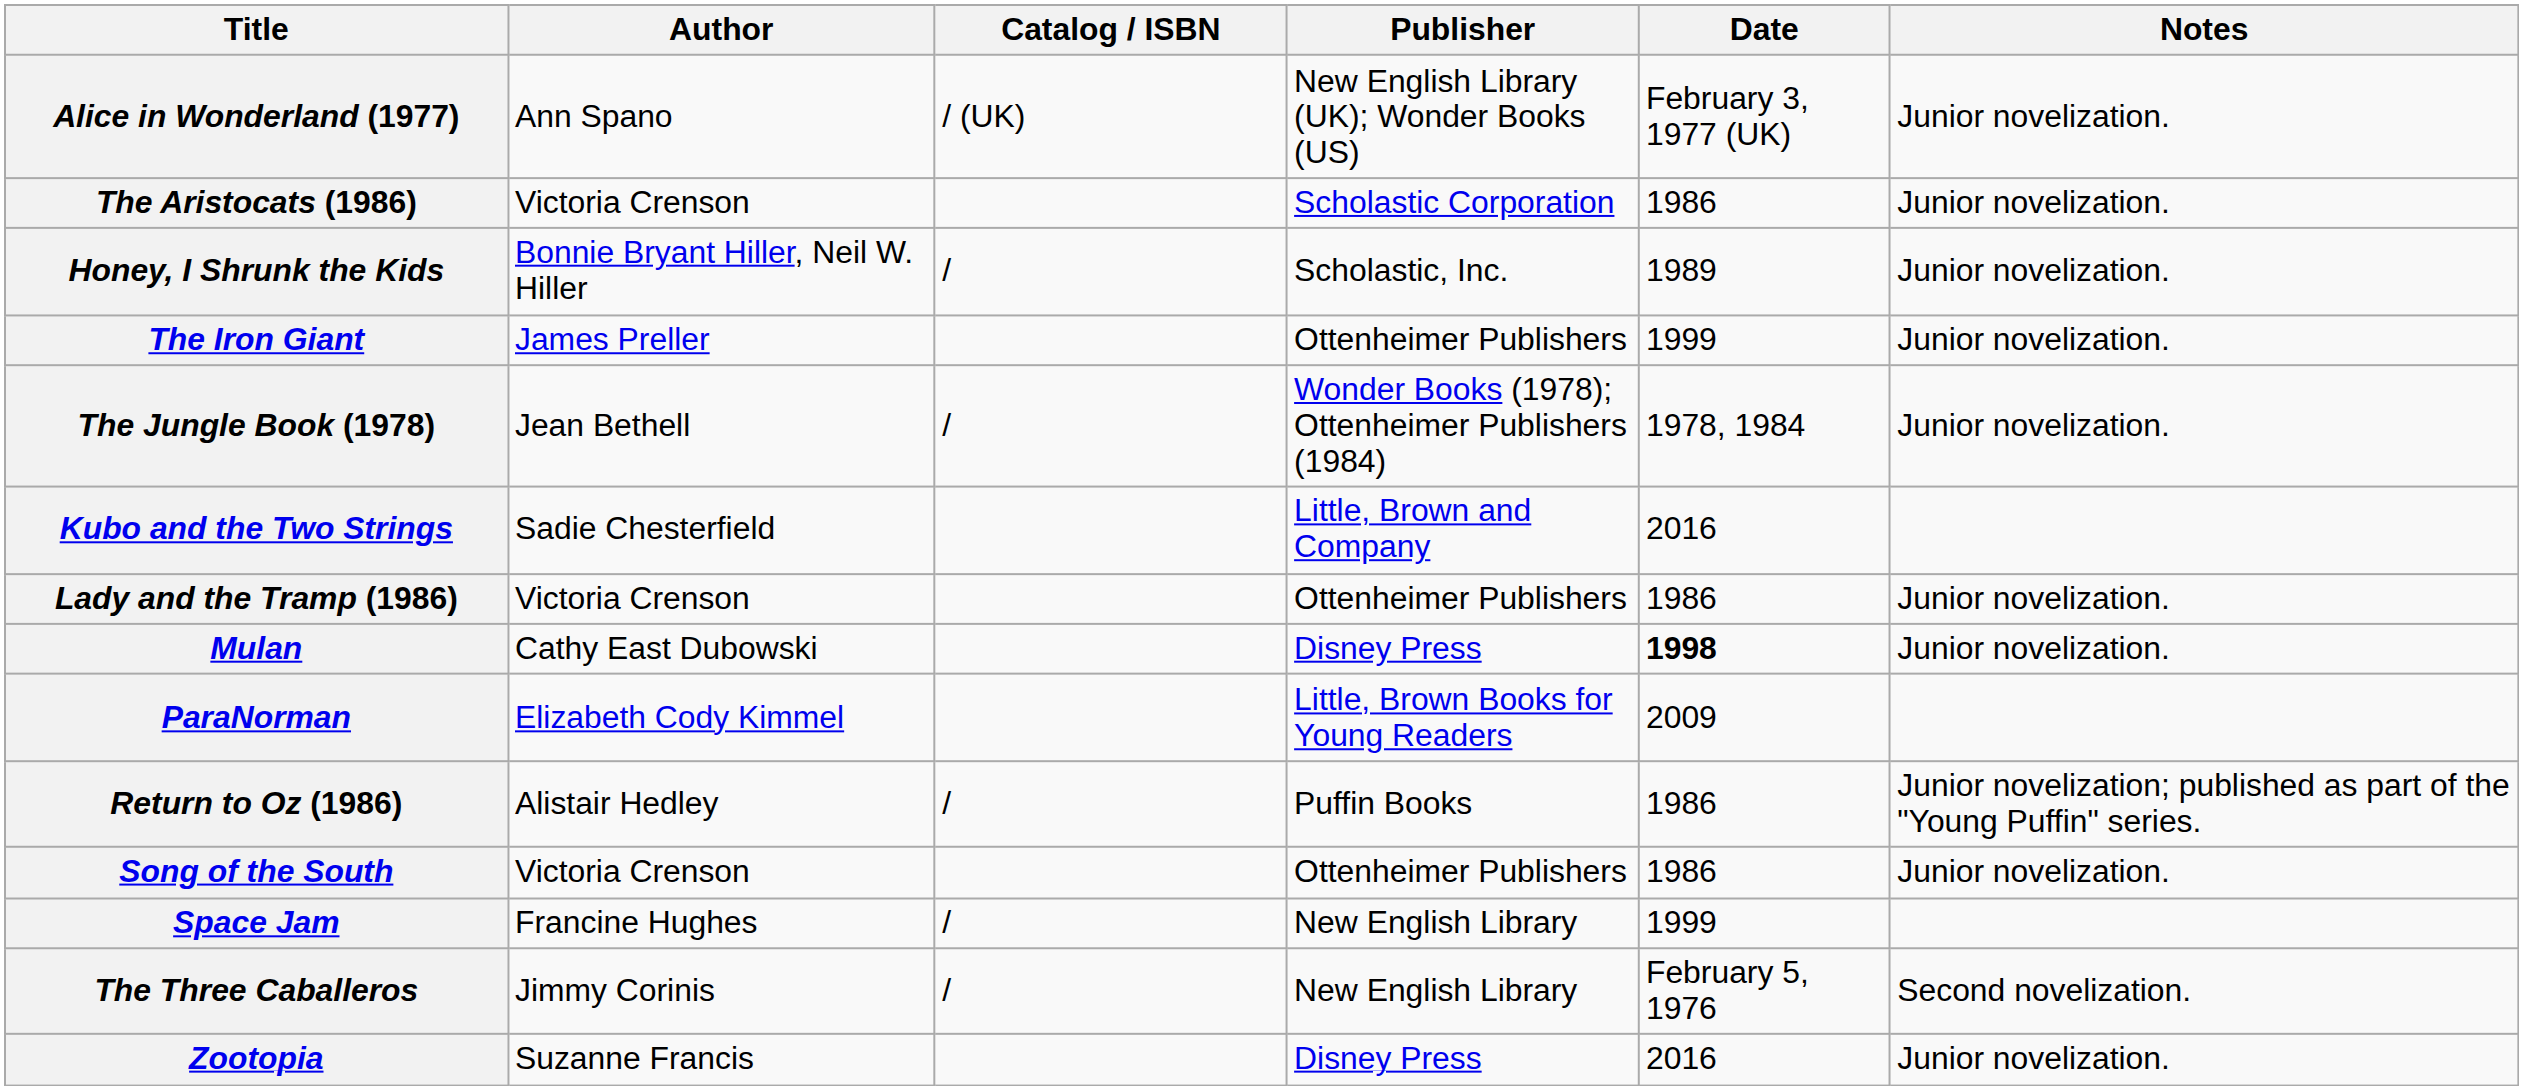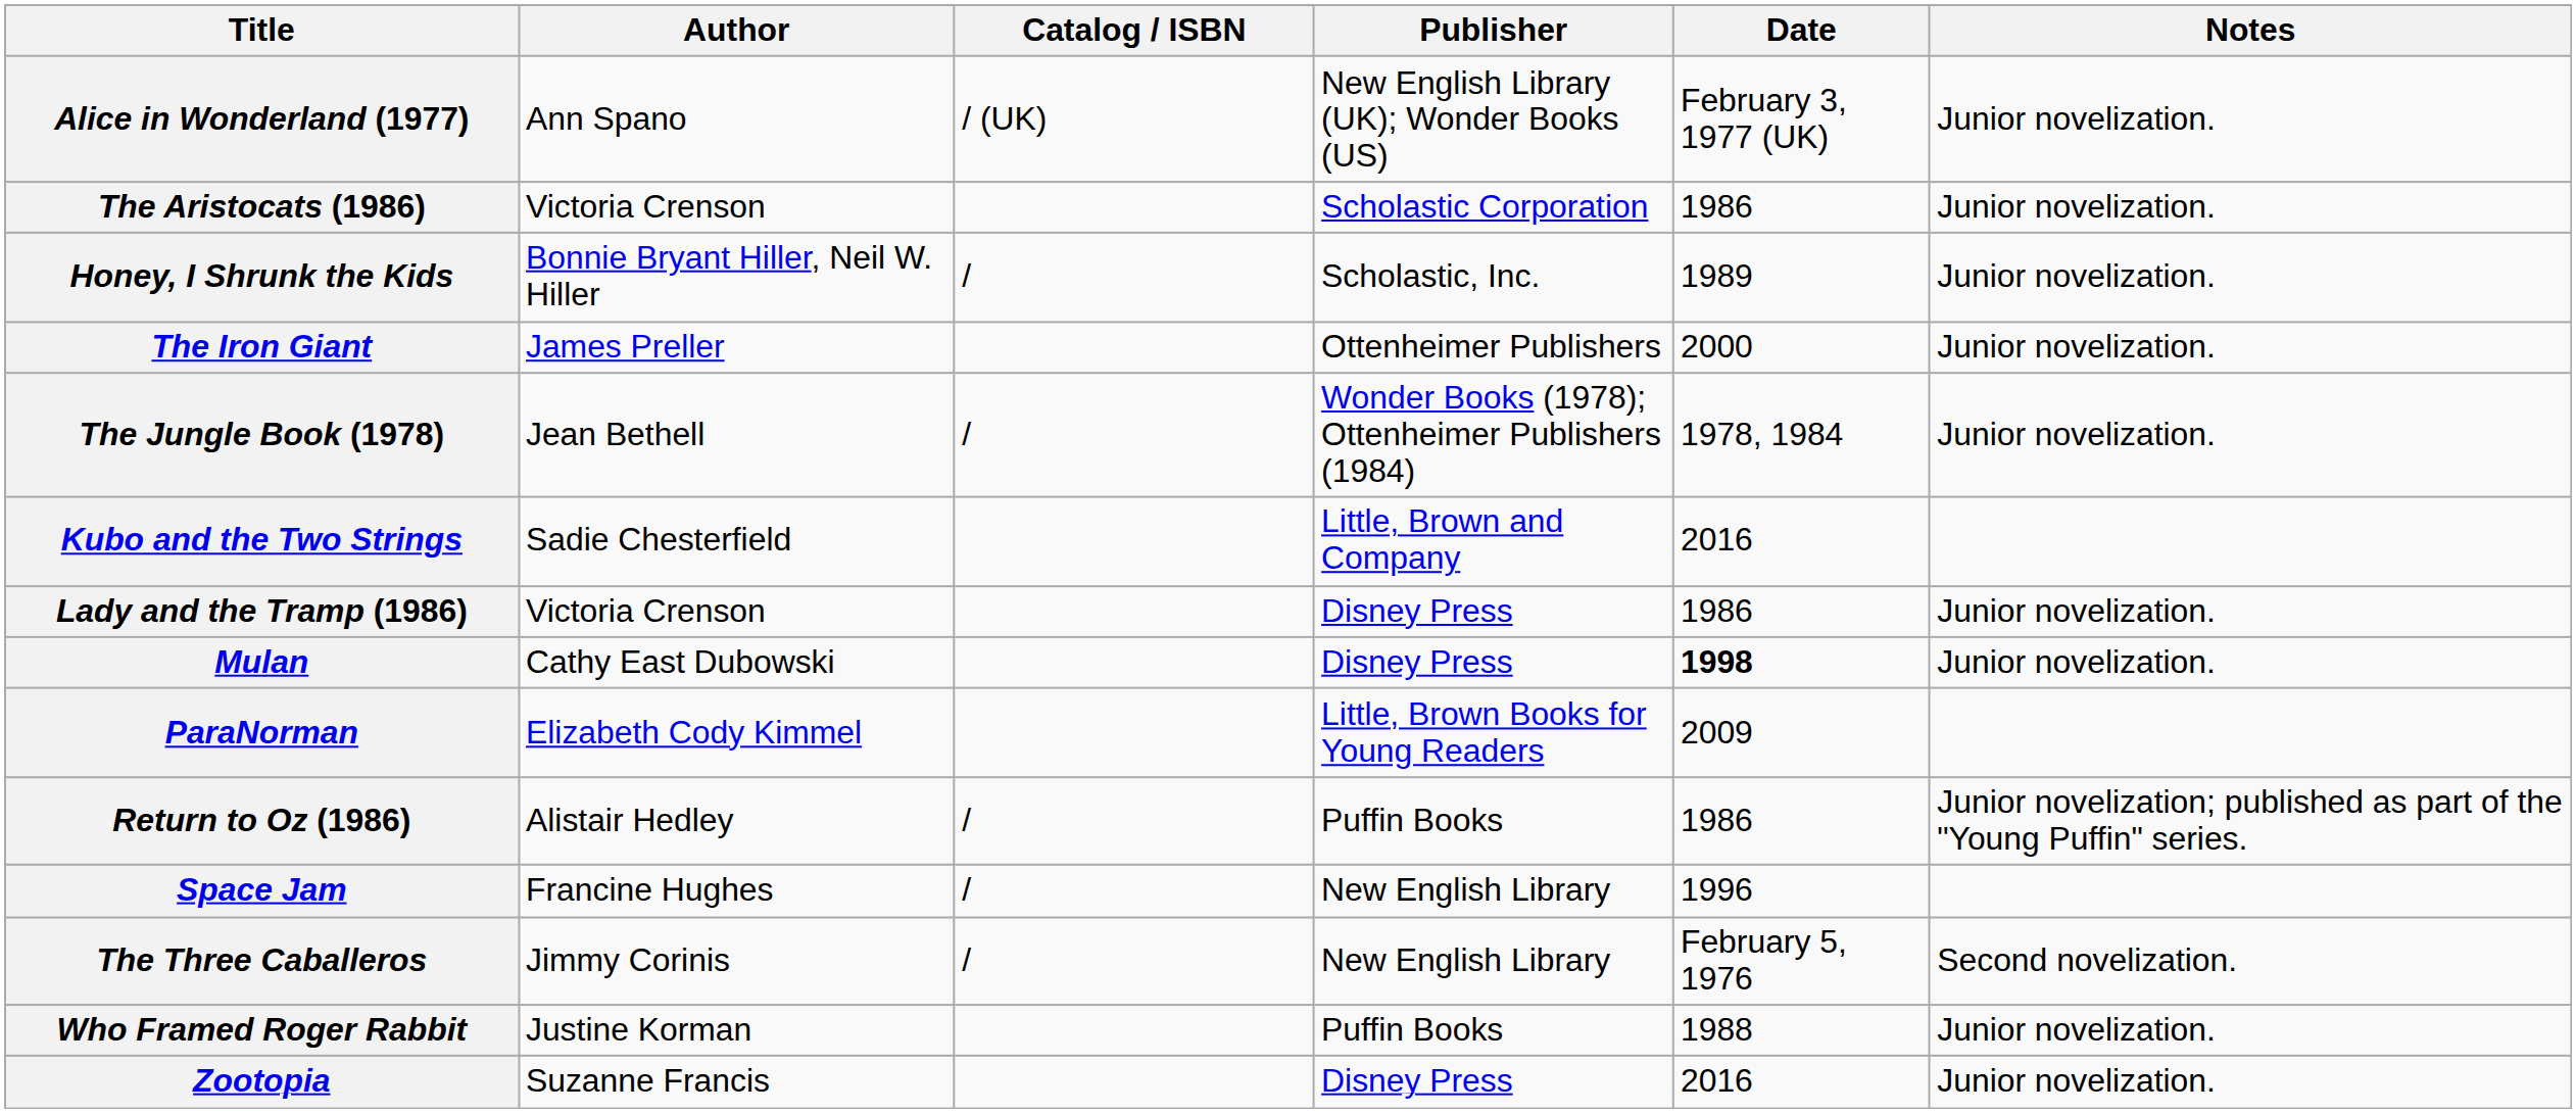 <table class="wikitable sortable" style="width:100%;">
 <tr>
 <th width=20%>Title</th>
 <th width=17%>Author</th>
 <th width=14%>Catalog / ISBN</th>
 <th width=14%>Publisher</th>
 <th width=10%>Date</th>
 <th width=25%>Notes</th>
 </tr>
 <tr>
 <th> <em>Alice in Wonderland</em> (1977)</th>
 <td>Ann Spano</td>
 <td> /  (UK)</td>
 <td>New English Library (UK); Wonder Books (US)</td>
 <td>February 3, 1977 (UK)</td>
 <td>Junior novelization.</td>
 </tr>
 <tr>
 <th><em>The Aristocats</em> (1986)</th>
 <td>Victoria Crenson</td>
 <td></td>
 <td><a href='#'>Scholastic Corporation</a></td>
 <td>1986</td>
 <td>Junior novelization.</td>
 </tr>
 <tr>
 <th><em>Honey, I Shrunk the Kids</em></th>
 <td><a href='#'>Bonnie Bryant Hiller</a>, Neil W. Hiller</td>
 <td> / </td>
 <td>Scholastic, Inc.</td>
 <td>1989</td>
 <td>Junior novelization.</td>
 </tr>
 <tr>
 <th><em><a href='#'>The Iron Giant</a></em></th>
 <td><a href='#'>James Preller</a></td>
 <td></td>
 <td>Ottenheimer Publishers</td>
-<td>1999</td>
+<td>2000</td>
 <td>Junior novelization.</td>
 </tr>
 <tr>
 <th> <em>The Jungle Book</em> (1978)</th>
 <td>Jean Bethell</td>
 <td> / </td>
 <td><a href='#'>Wonder Books</a> (1978); Ottenheimer Publishers (1984)</td>
 <td>1978, 1984</td>
 <td>Junior novelization.</td>
 </tr>
 <tr>
 <th><em><a href='#'>Kubo and the Two Strings</a></em></th>
 <td>Sadie Chesterfield</td>
 <td></td>
 <td><a href='#'>Little, Brown and Company</a></td>
 <td>2016</td>
 <td></td>
 </tr>
 <tr>
 <th> <em>Lady and the Tramp</em> (1986)</th>
 <td>Victoria Crenson</td>
 <td></td>
-<td>Ottenheimer Publishers</td>
+<td><a href='#'>Disney Press</a></td>
 <td>1986</td>
 <td>Junior novelization.</td>
 </tr>
 <tr>
 <th><em><a href='#'>Mulan</a></em></th>
 <td>Cathy East Dubowski</td>
 <td></td>
 <td><a href='#'>Disney Press</a></td>
 <td><strong>1998</strong></td>
 <td>Junior novelization.</td>
 </tr>
 <tr>
 <th><em><a href='#'>ParaNorman</a></em></th>
 <td><a href='#'>Elizabeth Cody Kimmel</a></td>
 <td></td>
 <td><a href='#'>Little, Brown Books for Young Readers</a></td>
 <td>2009</td>
 <td></td>
 </tr>
 <tr>
 <th><em>Return to Oz</em> (1986)</th>
 <td>Alistair Hedley</td>
 <td> / </td>
 <td>Puffin Books</td>
 <td>1986</td>
 <td>Junior novelization; published as part of the "Young Puffin" series.</td>
 </tr>
 <tr>
-<th><em><a href='#'>Song of the South</a></em></th>
-<td>Victoria Crenson</td>
-<td></td>
-<td>Ottenheimer Publishers</td>
-<td>1986</td>
-<td>Junior novelization.</td>
-</tr>
-<tr>
 <th><em><a href='#'>Space Jam</a></em></th>
 <td>Francine Hughes</td>
 <td> / </td>
 <td>New English Library</td>
-<td>1999</td>
+<td>1996</td>
 <td></td>
 </tr>
 <tr>
 <th><em>The Three Caballeros</em></th>
 <td>Jimmy Corinis</td>
 <td> / </td>
 <td>New English Library</td>
 <td>February 5, 1976</td>
 <td>Second novelization.</td>
 </tr>
 <tr>
+<th><em>Who Framed Roger Rabbit</em></th>
+<td>Justine Korman</td>
+<td></td>
+<td>Puffin Books</td>
+<td>1988</td>
+<td>Junior novelization.</td>
+</tr>
+<tr>
 <th><em><a href='#'>Zootopia</a></em></th>
 <td>Suzanne Francis</td>
 <td></td>
 <td><a href='#'>Disney Press</a></td>
 <td>2016</td>
 <td>Junior novelization.</td>
 </tr>
 </table>
